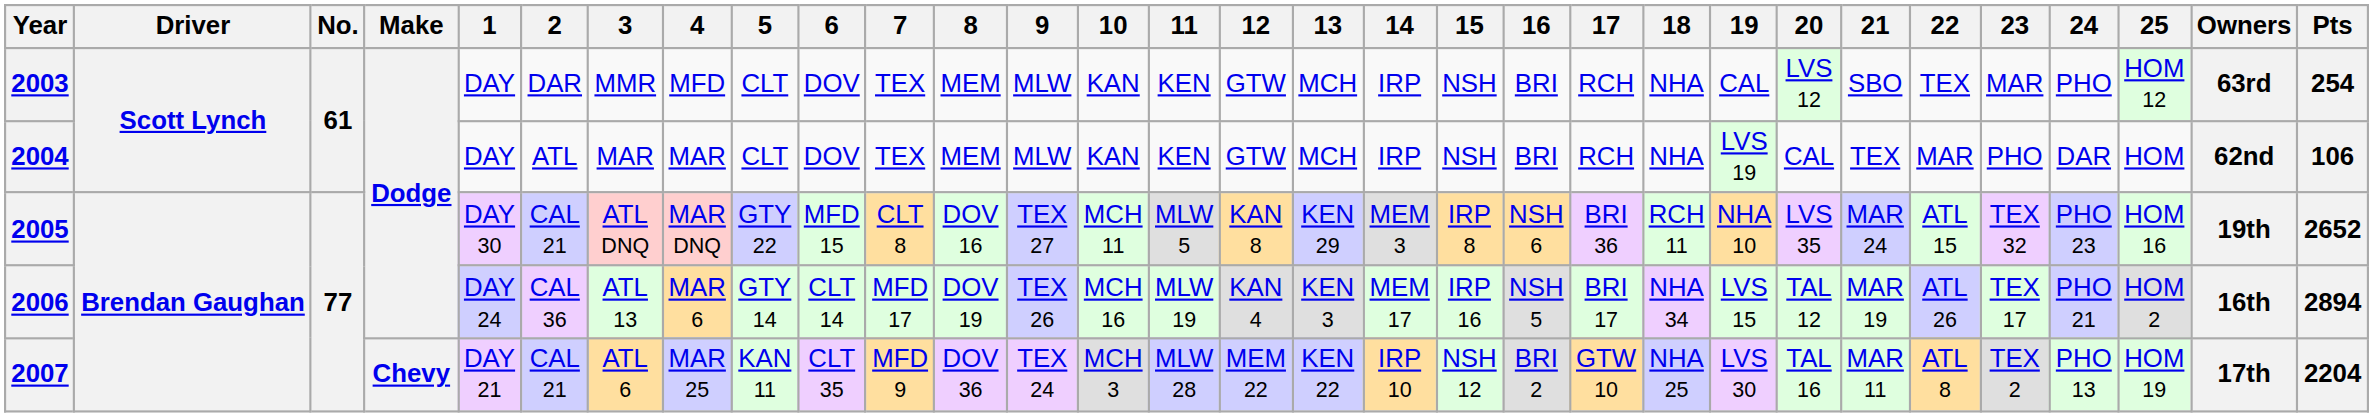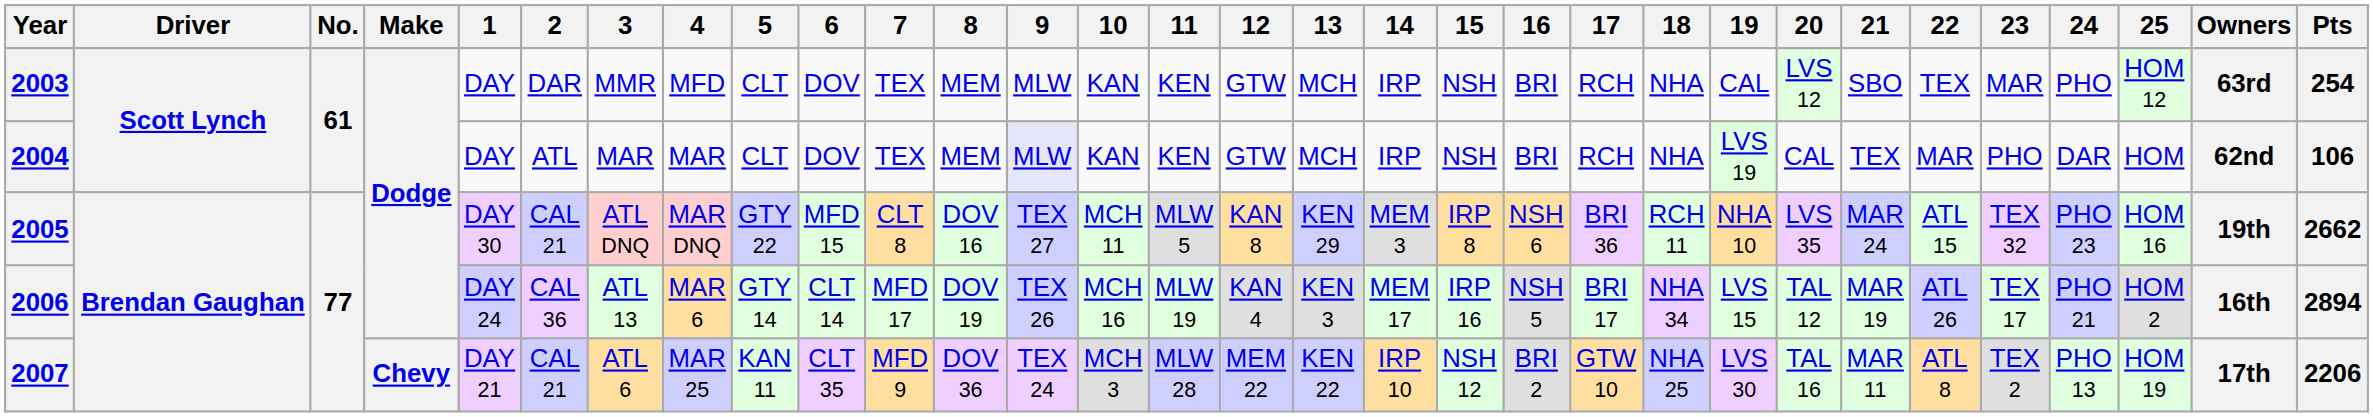 <table class="wikitable" style="text-align:center; font-size:75%">
 <tr>
 <th>Year</th>
 <th>Driver</th>
 <th>No.</th>
 <th>Make</th>
 <th>1</th>
 <th>2</th>
 <th>3</th>
 <th>4</th>
 <th>5</th>
 <th>6</th>
 <th>7</th>
 <th>8</th>
 <th>9</th>
 <th>10</th>
 <th>11</th>
 <th>12</th>
 <th>13</th>
 <th>14</th>
 <th>15</th>
 <th>16</th>
 <th>17</th>
 <th>18</th>
 <th>19</th>
 <th>20</th>
 <th>21</th>
 <th>22</th>
 <th>23</th>
 <th>24</th>
 <th>25</th>
 <th>Owners</th>
 <th>Pts</th>
 </tr>
 <tr>
 <th><a href='#'>2003</a></th>
 <th rowspan=2><a href='#'>Scott Lynch</a></th>
 <th rowspan=2>61</th>
 <th rowspan=4><a href='#'>Dodge</a></th>
 <td><a href='#'>DAY</a></td>
 <td><a href='#'>DAR</a></td>
 <td><a href='#'>MMR</a></td>
 <td><a href='#'>MFD</a></td>
 <td><a href='#'>CLT</a></td>
 <td><a href='#'>DOV</a></td>
 <td><a href='#'>TEX</a></td>
 <td><a href='#'>MEM</a></td>
 <td><a href='#'>MLW</a></td>
 <td><a href='#'>KAN</a></td>
 <td><a href='#'>KEN</a></td>
 <td><a href='#'>GTW</a></td>
 <td><a href='#'>MCH</a></td>
 <td><a href='#'>IRP</a></td>
 <td><a href='#'>NSH</a></td>
 <td><a href='#'>BRI</a></td>
 <td><a href='#'>RCH</a></td>
 <td><a href='#'>NHA</a></td>
 <td><a href='#'>CAL</a></td>
 <td style="background:#DFFFDF;"><a href='#'>LVS</a><br><small>12</small></td>
 <td><a href='#'>SBO</a></td>
 <td><a href='#'>TEX</a></td>
 <td><a href='#'>MAR</a></td>
 <td><a href='#'>PHO</a></td>
 <td style="background:#DFFFDF;"><a href='#'>HOM</a><br><small>12</small></td>
 <th>63rd</th>
 <th>254</th>
 </tr>
 <tr>
 <th><a href='#'>2004</a></th>
 <td><a href='#'>DAY</a></td>
 <td><a href='#'>ATL</a></td>
 <td><a href='#'>MAR</a></td>
 <td><a href='#'>MAR</a></td>
 <td><a href='#'>CLT</a></td>
 <td><a href='#'>DOV</a></td>
 <td><a href='#'>TEX</a></td>
 <td><a href='#'>MEM</a></td>
-<td><a href='#'>MLW</a></td>
+<td style="background: lavender;"><a href='#'>MLW</a></td>
 <td><a href='#'>KAN</a></td>
 <td><a href='#'>KEN</a></td>
 <td><a href='#'>GTW</a></td>
 <td><a href='#'>MCH</a></td>
 <td><a href='#'>IRP</a></td>
 <td><a href='#'>NSH</a></td>
 <td><a href='#'>BRI</a></td>
 <td><a href='#'>RCH</a></td>
 <td><a href='#'>NHA</a></td>
 <td style="background:#DFFFDF;"><a href='#'>LVS</a><br><small>19</small></td>
 <td><a href='#'>CAL</a></td>
 <td><a href='#'>TEX</a></td>
 <td><a href='#'>MAR</a></td>
 <td><a href='#'>PHO</a></td>
 <td><a href='#'>DAR</a></td>
 <td><a href='#'>HOM</a></td>
 <th>62nd</th>
 <th>106</th>
 </tr>
 <tr>
 <th><a href='#'>2005</a></th>
 <th rowspan=3><a href='#'>Brendan Gaughan</a></th>
 <th rowspan=3>77</th>
 <td style="background:#EFCFFF;"><a href='#'>DAY</a><br><small>30</small></td>
 <td style="background:#CFCFFF;"><a href='#'>CAL</a><br><small>21</small></td>
 <td style="background:#FFCFCF;"><a href='#'>ATL</a><br><small>DNQ</small></td>
 <td style="background:#FFCFCF;"><a href='#'>MAR</a><br><small>DNQ</small></td>
 <td style="background:#CFCFFF;"><a href='#'>GTY</a><br><small>22</small></td>
 <td style="background:#DFFFDF;"><a href='#'>MFD</a><br><small>15</small></td>
 <td style="background:#FFDF9F;"><a href='#'>CLT</a><br><small>8</small></td>
 <td style="background:#DFFFDF;"><a href='#'>DOV</a><br><small>16</small></td>
 <td style="background:#CFCFFF;"><a href='#'>TEX</a><br><small>27</small></td>
 <td style="background:#DFFFDF;"><a href='#'>MCH</a><br><small>11</small></td>
 <td style="background:#DFDFDF;"><a href='#'>MLW</a><br><small>5</small></td>
 <td style="background:#FFDF9F;"><a href='#'>KAN</a><br><small>8</small></td>
 <td style="background:#CFCFFF;"><a href='#'>KEN</a><br><small>29</small></td>
 <td style="background:#DFDFDF;"><a href='#'>MEM</a><br><small>3</small></td>
 <td style="background:#FFDF9F;"><a href='#'>IRP</a><br><small>8</small></td>
 <td style="background:#FFDF9F;"><a href='#'>NSH</a><br><small>6</small></td>
 <td style="background:#EFCFFF;"><a href='#'>BRI</a><br><small>36</small></td>
 <td style="background:#DFFFDF;"><a href='#'>RCH</a><br><small>11</small></td>
 <td style="background:#FFDF9F;"><a href='#'>NHA</a><br><small>10</small></td>
 <td style="background:#EFCFFF;"><a href='#'>LVS</a><br><small>35</small></td>
 <td style="background:#CFCFFF;"><a href='#'>MAR</a><br><small>24</small></td>
 <td style="background:#DFFFDF;"><a href='#'>ATL</a><br><small>15</small></td>
 <td style="background:#EFCFFF;"><a href='#'>TEX</a><br><small>32</small></td>
 <td style="background:#CFCFFF;"><a href='#'>PHO</a><br><small>23</small></td>
 <td style="background:#DFFFDF;"><a href='#'>HOM</a><br><small>16</small></td>
 <th>19th</th>
-<th>2652</th>
+<th>2662</th>
 </tr>
 <tr>
 <th><a href='#'>2006</a></th>
 <td style="background:#CFCFFF;"><a href='#'>DAY</a><br><small>24</small></td>
 <td style="background:#EFCFFF;"><a href='#'>CAL</a><br><small>36</small></td>
 <td style="background:#DFFFDF;"><a href='#'>ATL</a><br><small>13</small></td>
 <td style="background:#FFDF9F;"><a href='#'>MAR</a><br><small>6</small></td>
 <td style="background:#DFFFDF;"><a href='#'>GTY</a><br><small>14</small></td>
 <td style="background:#DFFFDF;"><a href='#'>CLT</a><br><small>14</small></td>
 <td style="background:#DFFFDF;"><a href='#'>MFD</a><br><small>17</small></td>
 <td style="background:#DFFFDF;"><a href='#'>DOV</a><br><small>19</small></td>
 <td style="background:#CFCFFF;"><a href='#'>TEX</a><br><small>26</small></td>
 <td style="background:#DFFFDF;"><a href='#'>MCH</a><br><small>16</small></td>
 <td style="background:#DFFFDF;"><a href='#'>MLW</a><br><small>19</small></td>
 <td style="background:#DFDFDF;"><a href='#'>KAN</a><br><small>4</small></td>
 <td style="background:#DFDFDF;"><a href='#'>KEN</a><br><small>3</small></td>
 <td style="background:#DFFFDF;"><a href='#'>MEM</a><br><small>17</small></td>
 <td style="background:#DFFFDF;"><a href='#'>IRP</a><br><small>16</small></td>
 <td style="background:#DFDFDF;"><a href='#'>NSH</a><br><small>5</small></td>
 <td style="background:#DFFFDF;"><a href='#'>BRI</a><br><small>17</small></td>
 <td style="background:#EFCFFF;"><a href='#'>NHA</a><br><small>34</small></td>
 <td style="background:#DFFFDF;"><a href='#'>LVS</a><br><small>15</small></td>
 <td style="background:#DFFFDF;"><a href='#'>TAL</a><br><small>12</small></td>
 <td style="background:#DFFFDF;"><a href='#'>MAR</a><br><small>19</small></td>
 <td style="background:#CFCFFF;"><a href='#'>ATL</a><br><small>26</small></td>
 <td style="background:#DFFFDF;"><a href='#'>TEX</a><br><small>17</small></td>
 <td style="background:#CFCFFF;"><a href='#'>PHO</a><br><small>21</small></td>
 <td style="background:#DFDFDF;"><a href='#'>HOM</a><br><small>2</small></td>
 <th>16th</th>
 <th>2894</th>
 </tr>
 <tr>
 <th><a href='#'>2007</a></th>
 <th><a href='#'>Chevy</a></th>
 <td style="background:#EFCFFF;"><a href='#'>DAY</a><br><small>21</small></td>
 <td style="background:#CFCFFF;"><a href='#'>CAL</a><br><small>21</small></td>
 <td style="background:#FFDF9F;"><a href='#'>ATL</a><br><small>6</small></td>
 <td style="background:#CFCFFF;"><a href='#'>MAR</a><br><small>25</small></td>
 <td style="background:#DFFFDF;"><a href='#'>KAN</a><br><small>11</small></td>
 <td style="background:#EFCFFF;"><a href='#'>CLT</a><br><small>35</small></td>
 <td style="background:#FFDF9F;"><a href='#'>MFD</a><br><small>9</small></td>
 <td style="background:#EFCFFF;"><a href='#'>DOV</a><br><small>36</small></td>
 <td style="background:#EFCFFF;"><a href='#'>TEX</a><br><small>24</small></td>
 <td style="background:#DFDFDF;"><a href='#'>MCH</a><br><small>3</small></td>
 <td style="background:#CFCFFF;"><a href='#'>MLW</a><br><small>28</small></td>
 <td style="background:#CFCFFF;"><a href='#'>MEM</a><br><small>22</small></td>
 <td style="background:#CFCFFF;"><a href='#'>KEN</a><br><small>22</small></td>
 <td style="background:#FFDF9F;"><a href='#'>IRP</a><br><small>10</small></td>
 <td style="background:#DFFFDF;"><a href='#'>NSH</a><br><small>12</small></td>
 <td style="background:#DFDFDF;"><a href='#'>BRI</a><br><small>2</small></td>
 <td style="background:#FFDF9F;"><a href='#'>GTW</a><br><small>10</small></td>
 <td style="background:#CFCFFF;"><a href='#'>NHA</a><br><small>25</small></td>
 <td style="background:#EFCFFF;"><a href='#'>LVS</a><br><small>30</small></td>
 <td style="background:#DFFFDF;"><a href='#'>TAL</a><br><small>16</small></td>
 <td style="background:#DFFFDF;"><a href='#'>MAR</a><br><small>11</small></td>
 <td style="background:#FFDF9F;"><a href='#'>ATL</a><br><small>8</small></td>
 <td style="background:#DFDFDF;"><a href='#'>TEX</a><br><small>2</small></td>
 <td style="background:#DFFFDF;"><a href='#'>PHO</a><br><small>13</small></td>
 <td style="background:#DFFFDF;"><a href='#'>HOM</a><br><small>19</small></td>
 <th>17th</th>
-<th>2204</th>
+<th>2206</th>
 </tr>
 </table>
